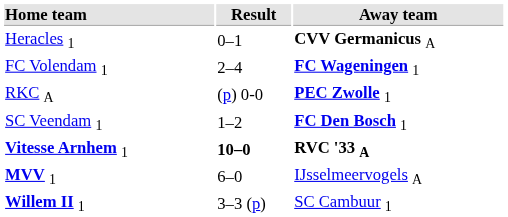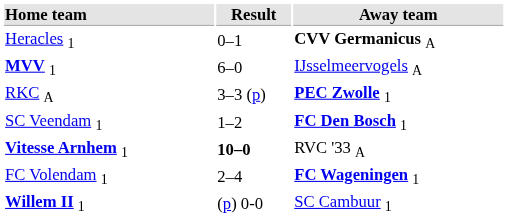 <table style="float:right;">
 <tr bgcolor="#E4E4E4">
 <th style="border-bottom:1px solid #AAAAAA" width="200" align="left">Home team</th>
 <th style="border-bottom:1px solid #AAAAAA" width="70" align="center">Result</th>
 <th style="border-bottom:1px solid #AAAAAA" width="200">Away team</th>
 </tr>
 <tr>
 <td><a href='#'>Heracles</a> <sub>1</sub></td>
 <td>0–1</td>
 <td><strong>CVV Germanicus</strong> <sub>A</sub></td>
 </tr>
 <tr>
-<td><a href='#'>FC Volendam</a> <sub>1</sub></td>
-<td>2–4</td>
-<td><strong><a href='#'>FC Wageningen</a></strong> <sub>1</sub></td>
+<td><strong><a href='#'>MVV</a></strong> <sub>1</sub></td>
+<td>6–0</td>
+<td><a href='#'>IJsselmeervogels</a> <sub>A</sub></td>
 </tr>
 <tr>
 <td><a href='#'>RKC</a> <sub>A</sub></td>
-<td>(<a href='#'>p</a>) 0-0</td>
+<td>3–3 (<a href='#'>p</a>)</td>
 <td><strong><a href='#'>PEC Zwolle</a></strong> <sub>1</sub></td>
 </tr>
 <tr>
 <td><a href='#'>SC Veendam</a> <sub>1</sub></td>
 <td>1–2</td>
 <td><strong><a href='#'>FC Den Bosch</a></strong> <sub>1</sub></td>
 </tr>
 <tr>
 <td><strong><a href='#'>Vitesse Arnhem</a></strong> <sub>1</sub></td>
 <td><strong>10–0</strong></td>
-<td><strong>RVC '33 <sub>A</sub></strong></td>
+<td>RVC '33 <sub>A</sub></td>
 </tr>
 <tr>
-<td><strong><a href='#'>MVV</a></strong> <sub>1</sub></td>
-<td>6–0</td>
-<td><a href='#'>IJsselmeervogels</a> <sub>A</sub></td>
+<td><a href='#'>FC Volendam</a> <sub>1</sub></td>
+<td>2–4</td>
+<td><strong><a href='#'>FC Wageningen</a></strong> <sub>1</sub></td>
 </tr>
 <tr>
 <td><strong><a href='#'>Willem II</a></strong> <sub>1</sub></td>
-<td>3–3 (<a href='#'>p</a>)</td>
+<td>(<a href='#'>p</a>) 0-0</td>
 <td><a href='#'>SC Cambuur</a> <sub>1</sub></td>
 </tr>
 </table>
